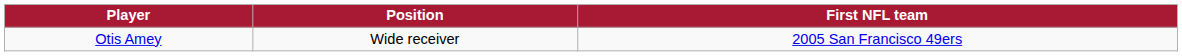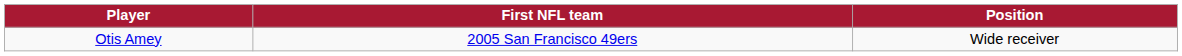 <table class="wikitable" width="65%">
 <tr align="center"  style="background:#A81933;color:#FFFFFF;">
 <td><strong>Player</strong></td>
+<td><strong>First NFL team</strong></td>
 <td><strong>Position</strong></td>
-<td><strong>First NFL team</strong></td>
 </tr>
 <tr align="center" bgcolor="">
 <td><a href='#'>Otis Amey</a></td>
+<td><a href='#'>2005 San Francisco 49ers</a></td>
 <td>Wide receiver</td>
-<td><a href='#'>2005 San Francisco 49ers</a></td>
 </tr>
 </table>
